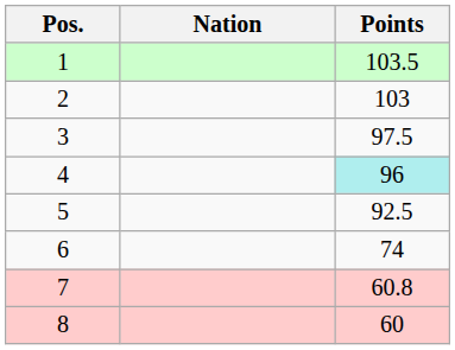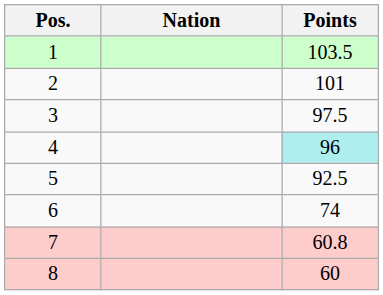 <table class="wikitable gauche" cellspacing="1" style="width:300px;">
 <tr style="background:#efefef; text-align:center;">
 <th style="width:70px;">Pos.</th>
 <th>Nation</th>
 <th style="width:70px;">Points</th>
 </tr>
 <tr style="vertical-align:top; text-align:center; background:#ccffcc;">
 <td>1</td>
 <td style="text-align:left;"></td>
 <td>103.5</td>
 </tr>
 <tr style="vertical-align:top; text-align:center;">
 <td>2</td>
 <td style="text-align:left;"></td>
-<td>103</td>
+<td>101</td>
 </tr>
 <tr style="vertical-align:top; text-align:center;">
 <td>3</td>
 <td style="text-align:left;"></td>
 <td>97.5</td>
 </tr>
 <tr style="vertical-align:top; text-align:center;">
 <td>4</td>
 <td style="text-align:left;"></td>
 <td style="background: paleturquoise;">96</td>
 </tr>
 <tr style="vertical-align:top; text-align:center;">
 <td>5</td>
 <td style="text-align:left;"></td>
 <td>92.5</td>
 </tr>
 <tr style="vertical-align:top; text-align:center;">
 <td>6</td>
 <td style="text-align:left;"></td>
 <td>74</td>
 </tr>
 <tr style="vertical-align:top; text-align:center; background:#ffcccc;">
 <td>7</td>
 <td style="text-align:left;"></td>
 <td>60.8</td>
 </tr>
 <tr style="vertical-align:top; text-align:center; background:#ffcccc;">
 <td>8</td>
 <td style="text-align:left;"></td>
 <td>60</td>
 </tr>
 </table>
